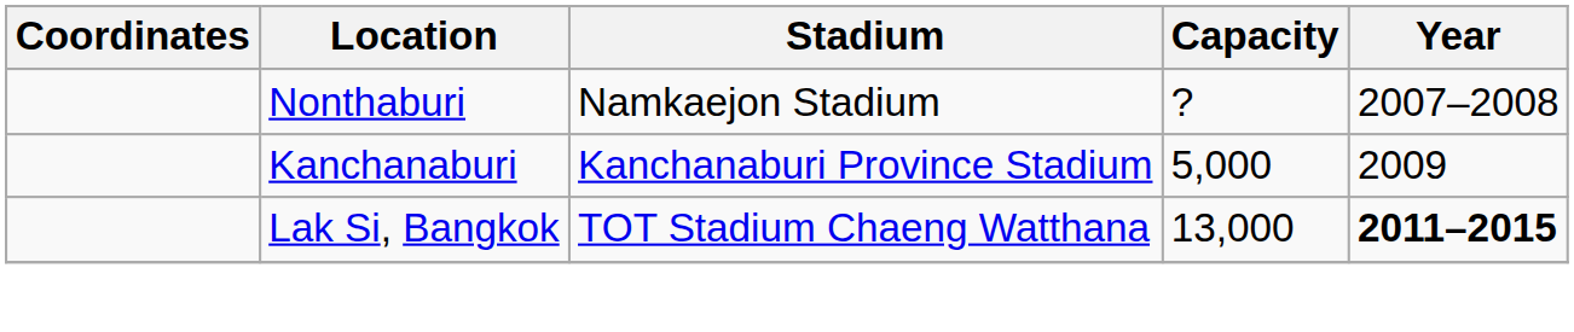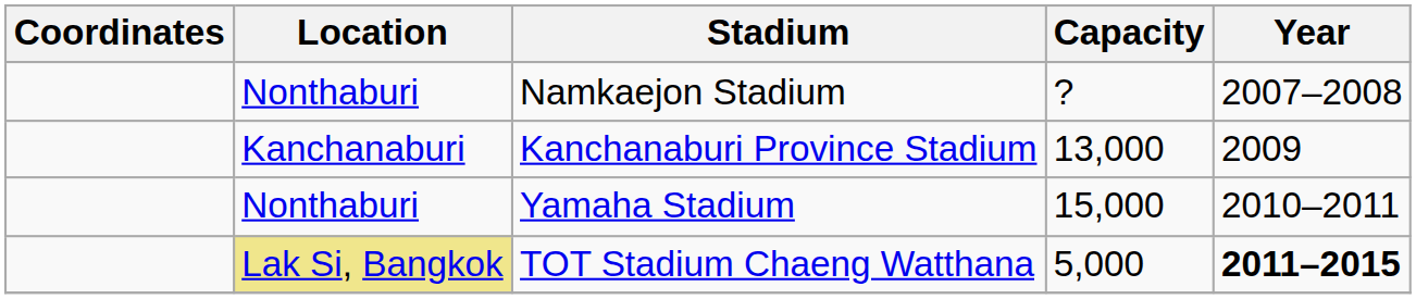 <table class="wikitable sortable">
 <tr>
 <th>Coordinates</th>
 <th>Location</th>
 <th>Stadium</th>
 <th>Capacity</th>
 <th>Year</th>
 </tr>
 <tr>
 <td></td>
 <td><a href='#'>Nonthaburi</a></td>
 <td>Namkaejon Stadium</td>
 <td>?</td>
 <td>2007–2008</td>
 </tr>
 <tr>
 <td></td>
 <td><a href='#'>Kanchanaburi</a></td>
 <td><a href='#'>Kanchanaburi Province Stadium</a></td>
-<td>5,000</td>
+<td>13,000</td>
 <td>2009</td>
 </tr>
 <tr>
 <td></td>
-<td><a href='#'>Lak Si</a>, <a href='#'>Bangkok</a></td>
+<td><a href='#'>Nonthaburi</a></td>
+<td><a href='#'>Yamaha Stadium</a></td>
+<td>15,000</td>
+<td>2010–2011</td>
+</tr>
+<tr>
+<td></td>
+<td style="background: khaki;"><a href='#'>Lak Si</a>, <a href='#'>Bangkok</a></td>
 <td><a href='#'>TOT Stadium Chaeng Watthana</a></td>
-<td>13,000</td>
+<td>5,000</td>
 <td><strong>2011–2015</strong></td>
 </tr>
 <tr>
 </tr>
 </table>
